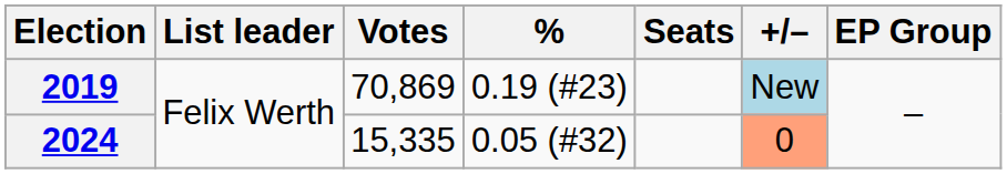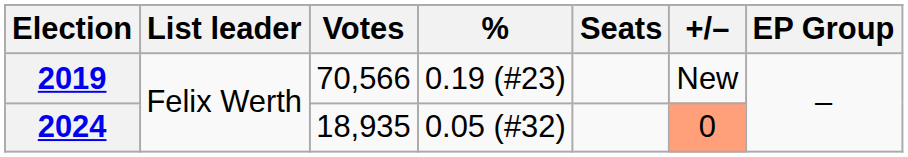 <table class="wikitable" style="text-align:center;">
 <tr>
 <th>Election</th>
 <th>List leader</th>
 <th>Votes</th>
 <th>%</th>
 <th>Seats</th>
 <th>+/–</th>
 <th>EP Group</th>
 </tr>
 <tr>
 <th><a href='#'>2019</a></th>
 <td rowspan=2>Felix Werth</td>
-<td>70,869</td>
+<td>70,566</td>
 <td>0.19 (#23)</td>
 <td></td>
-<td style="background: lightblue;">New</td>
+<td>New</td>
 <td rowspan=2>–</td>
 </tr>
 <tr>
 <th><a href='#'>2024</a></th>
-<td>15,335</td>
+<td>18,935</td>
 <td>0.05 (#32)</td>
 <td></td>
 <td style="background: lightsalmon;"> 0</td>
 </tr>
 </table>
